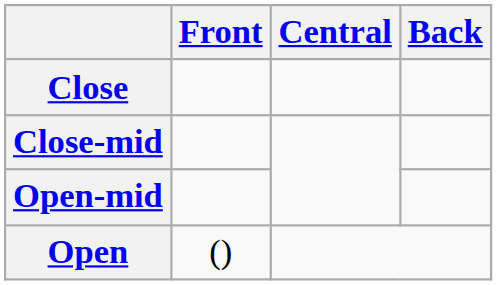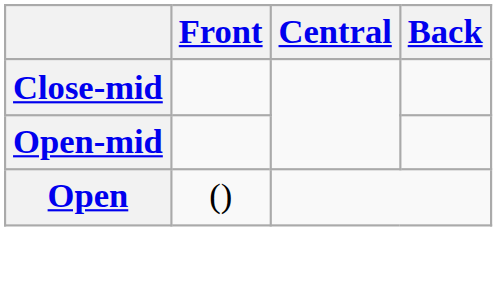 <table class="wikitable" style="text-align:center;">
 <tr>
 <th></th>
 <th><a href='#'>Front</a></th>
 <th><a href='#'>Central</a></th>
 <th><a href='#'>Back</a></th>
-</tr>
-<tr>
-<th><a href='#'>Close</a></th>
-<td></td>
-<td></td>
-<td></td>
 </tr>
 <tr>
 <th><a href='#'>Close-mid</a></th>
 <td></td>
 <td rowspan="2" valign="center"></td>
 <td></td>
 </tr>
 <tr>
 <th><a href='#'>Open-mid</a></th>
 <td></td>
 <td></td>
 </tr>
 <tr>
 <th><a href='#'>Open</a></th>
 <td>()</td>
 <td colspan="2" align="center"></td>
 </tr>
 </table>
